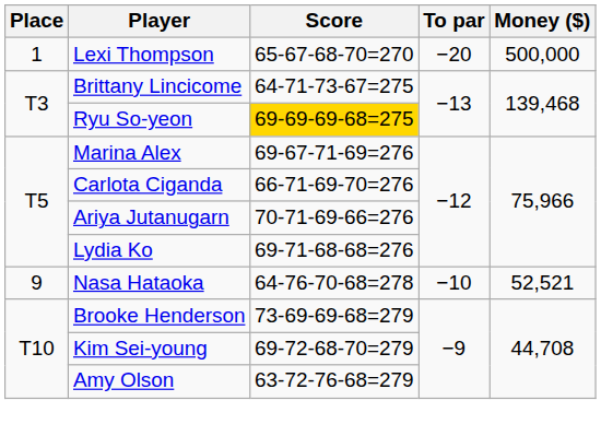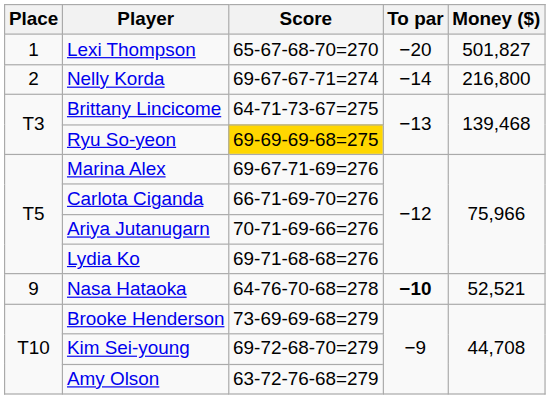 <table class="wikitable">
 <tr>
 <th>Place</th>
 <th>Player</th>
 <th>Score</th>
 <th>To par</th>
 <th>Money ($)</th>
 </tr>
 <tr>
 <td align=center>1</td>
 <td> <a href='#'>Lexi Thompson</a></td>
 <td>65-67-68-70=270</td>
 <td align=center>−20</td>
-<td align=center>500,000</td>
+<td align=center>501,827</td>
+</tr>
+<tr>
+<td align=center>2</td>
+<td> <a href='#'>Nelly Korda</a></td>
+<td>69-67-67-71=274</td>
+<td align=center>−14</td>
+<td align=center>216,800</td>
 </tr>
 <tr>
 <td align=center rowspan=2>T3</td>
 <td> <a href='#'>Brittany Lincicome</a></td>
 <td>64-71-73-67=275</td>
 <td align=center rowspan=2>−13</td>
 <td align=center rowspan=2>139,468</td>
 </tr>
 <tr>
 <td> <a href='#'>Ryu So-yeon</a></td>
 <td style="background: gold;">69-69-69-68=275</td>
 </tr>
 <tr>
 <td align=center rowspan=4>T5</td>
 <td> <a href='#'>Marina Alex</a></td>
 <td>69-67-71-69=276</td>
 <td align=center rowspan=4>−12</td>
 <td align=center rowspan=4>75,966</td>
 </tr>
 <tr>
 <td> <a href='#'>Carlota Ciganda</a></td>
 <td>66-71-69-70=276</td>
 </tr>
 <tr>
 <td> <a href='#'>Ariya Jutanugarn</a></td>
 <td>70-71-69-66=276</td>
 </tr>
 <tr>
 <td> <a href='#'>Lydia Ko</a></td>
 <td>69-71-68-68=276</td>
 </tr>
 <tr>
 <td align=center>9</td>
 <td> <a href='#'>Nasa Hataoka</a></td>
 <td>64-76-70-68=278</td>
-<td align=center>−10</td>
+<td align=center><strong>−10</strong></td>
 <td align=center>52,521</td>
 </tr>
 <tr>
 <td align=center rowspan=3>T10</td>
 <td> <a href='#'>Brooke Henderson</a></td>
 <td>73-69-69-68=279</td>
 <td align=center rowspan=3>−9</td>
 <td align=center rowspan=3>44,708</td>
 </tr>
 <tr>
 <td> <a href='#'>Kim Sei-young</a></td>
 <td>69-72-68-70=279</td>
 </tr>
 <tr>
 <td> <a href='#'>Amy Olson</a></td>
 <td>63-72-76-68=279</td>
 </tr>
 </table>
